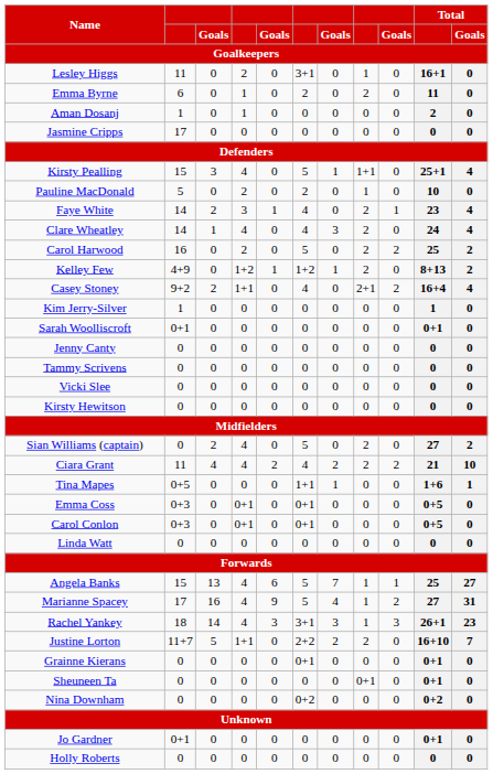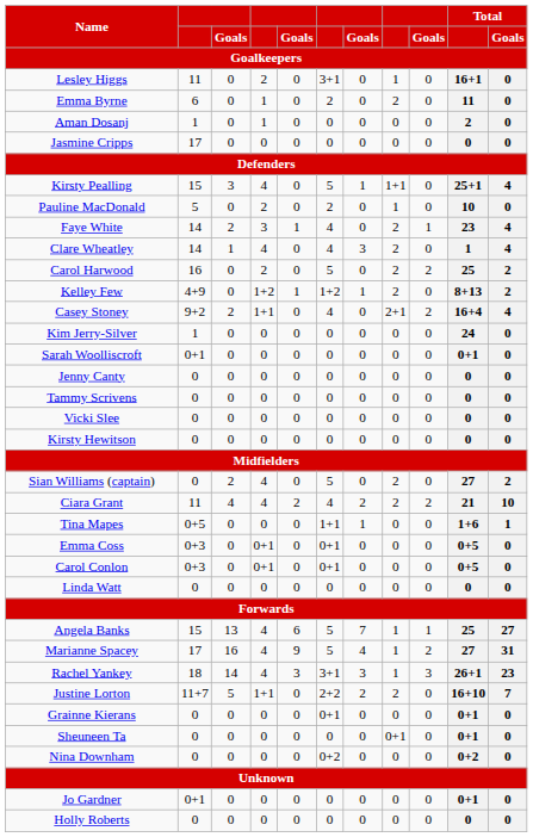 <table class="wikitable" style="text-align:center; font-size:100%; ">
 <tr>
 <th rowspan="2" style="background:#d50000; color:white; text-align:center;width:200px">Name</th>
 <th colspan="2" style="background:#d50000; color:white; text-align:center;"></th>
 <th colspan="2" style="background:#d50000; color:white; text-align:center;"></th>
 <th colspan="2" style="background:#d50000; color:white; text-align:center;"></th>
 <th colspan="2" style="background:#d50000; color:white; text-align:center;"></th>
 <th colspan="2" style="background:#d50000; color:white; text-align:center;">Total</th>
 </tr>
 <tr>
 <th style="background:#d50000; color:white; text-align:center;width=50px"></th>
 <th style="background:#d50000; color:white; text-align:center;width=50px">Goals</th>
 <th style="background:#d50000; color:white; text-align:center;width=50px"></th>
 <th style="background:#d50000; color:white; text-align:center;width=50px">Goals</th>
 <th style="background:#d50000; color:white; text-align:center;width=50px"></th>
 <th style="background:#d50000; color:white; text-align:center;width=50px">Goals</th>
 <th style="background:#d50000; color:white; text-align:center;width=50px"></th>
 <th style="background:#d50000; color:white; text-align:center;width=50px">Goals</th>
 <th style="background:#d50000; color:white; text-align:center;width=50px"></th>
 <th style="background:#d50000; color:white; text-align:center;width=50px">Goals</th>
 </tr>
 <tr>
 <th colspan="11" style="background:#d50000; color:white; text-align:center;">Goalkeepers</th>
 </tr>
 <tr>
 <td> <a href='#'>Lesley Higgs</a></td>
 <td>11</td>
 <td>0</td>
 <td>2</td>
 <td>0</td>
 <td>3+1</td>
 <td>0</td>
 <td>1</td>
 <td>0</td>
 <th>16+1</th>
 <th>0</th>
 </tr>
 <tr>
 <td> <a href='#'>Emma Byrne</a></td>
 <td>6</td>
 <td>0</td>
 <td>1</td>
 <td>0</td>
 <td>2</td>
 <td>0</td>
 <td>2</td>
 <td>0</td>
 <th>11</th>
 <th>0</th>
 </tr>
 <tr>
 <td> <a href='#'>Aman Dosanj</a></td>
 <td>1</td>
 <td>0</td>
 <td>1</td>
 <td>0</td>
 <td>0</td>
 <td>0</td>
 <td>0</td>
 <td>0</td>
 <th>2</th>
 <th>0</th>
 </tr>
 <tr>
 <td> <a href='#'>Jasmine Cripps</a></td>
 <td>17</td>
 <td>0</td>
 <td>0</td>
 <td>0</td>
 <td>0</td>
 <td>0</td>
 <td>0</td>
 <td>0</td>
 <th>0</th>
 <th>0</th>
 </tr>
 <tr>
 <th colspan="11" style="background:#d50000; color:white; text-align:center;">Defenders</th>
 </tr>
 <tr>
 <td> <a href='#'>Kirsty Pealling</a></td>
 <td>15</td>
 <td>3</td>
 <td>4</td>
 <td>0</td>
 <td>5</td>
 <td>1</td>
 <td>1+1</td>
 <td>0</td>
 <th>25+1</th>
 <th>4</th>
 </tr>
 <tr>
 <td> <a href='#'>Pauline MacDonald</a></td>
 <td>5</td>
 <td>0</td>
 <td>2</td>
 <td>0</td>
 <td>2</td>
 <td>0</td>
 <td>1</td>
 <td>0</td>
 <th>10</th>
 <th>0</th>
 </tr>
 <tr>
 <td> <a href='#'>Faye White</a></td>
 <td>14</td>
 <td>2</td>
 <td>3</td>
 <td>1</td>
 <td>4</td>
 <td>0</td>
 <td>2</td>
 <td>1</td>
 <th>23</th>
 <th>4</th>
 </tr>
 <tr>
 <td> <a href='#'>Clare Wheatley</a></td>
 <td>14</td>
 <td>1</td>
 <td>4</td>
 <td>0</td>
 <td>4</td>
 <td>3</td>
 <td>2</td>
 <td>0</td>
-<th>24</th>
+<th>1</th>
 <th>4</th>
 </tr>
 <tr>
 <td> <a href='#'>Carol Harwood</a></td>
 <td>16</td>
 <td>0</td>
 <td>2</td>
 <td>0</td>
 <td>5</td>
 <td>0</td>
 <td>2</td>
 <td>2</td>
 <th>25</th>
 <th>2</th>
 </tr>
 <tr>
 <td> <a href='#'>Kelley Few</a></td>
 <td>4+9</td>
 <td>0</td>
 <td>1+2</td>
 <td>1</td>
 <td>1+2</td>
 <td>1</td>
 <td>2</td>
 <td>0</td>
 <th>8+13</th>
 <th>2</th>
 </tr>
 <tr>
 <td> <a href='#'>Casey Stoney</a></td>
 <td>9+2</td>
 <td>2</td>
 <td>1+1</td>
 <td>0</td>
 <td>4</td>
 <td>0</td>
 <td>2+1</td>
 <td>2</td>
 <th>16+4</th>
 <th>4</th>
 </tr>
 <tr>
 <td> <a href='#'>Kim Jerry-Silver</a></td>
 <td>1</td>
 <td>0</td>
 <td>0</td>
 <td>0</td>
 <td>0</td>
 <td>0</td>
 <td>0</td>
 <td>0</td>
-<th>1</th>
+<th>24</th>
 <th>0</th>
 </tr>
 <tr>
 <td> <a href='#'>Sarah Woolliscroft</a></td>
 <td>0+1</td>
 <td>0</td>
 <td>0</td>
 <td>0</td>
 <td>0</td>
 <td>0</td>
 <td>0</td>
 <td>0</td>
 <th>0+1</th>
 <th>0</th>
 </tr>
 <tr>
 <td> <a href='#'>Jenny Canty</a></td>
 <td>0</td>
 <td>0</td>
 <td>0</td>
 <td>0</td>
 <td>0</td>
 <td>0</td>
 <td>0</td>
 <td>0</td>
 <th>0</th>
 <th>0</th>
 </tr>
 <tr>
 <td> <a href='#'>Tammy Scrivens</a></td>
 <td>0</td>
 <td>0</td>
 <td>0</td>
 <td>0</td>
 <td>0</td>
 <td>0</td>
 <td>0</td>
 <td>0</td>
 <th>0</th>
 <th>0</th>
 </tr>
 <tr>
 <td> <a href='#'>Vicki Slee</a></td>
 <td>0</td>
 <td>0</td>
 <td>0</td>
 <td>0</td>
 <td>0</td>
 <td>0</td>
 <td>0</td>
 <td>0</td>
 <th>0</th>
 <th>0</th>
 </tr>
 <tr>
 <td><a href='#'>Kirsty Hewitson</a></td>
 <td>0</td>
 <td>0</td>
 <td>0</td>
 <td>0</td>
 <td>0</td>
 <td>0</td>
 <td>0</td>
 <td>0</td>
 <th>0</th>
 <th>0</th>
 </tr>
 <tr>
 <th colspan="11" style="background:#d50000; color:white; text-align:center;">Midfielders</th>
 </tr>
 <tr>
 <td> <a href='#'>Sian Williams</a> (<a href='#'>captain</a>)</td>
 <td>0</td>
 <td>2</td>
 <td>4</td>
 <td>0</td>
 <td>5</td>
 <td>0</td>
 <td>2</td>
 <td>0</td>
 <th>27</th>
 <th>2</th>
 </tr>
 <tr>
 <td> <a href='#'>Ciara Grant</a></td>
 <td>11</td>
 <td>4</td>
 <td>4</td>
 <td>2</td>
 <td>4</td>
 <td>2</td>
 <td>2</td>
 <td>2</td>
 <th>21</th>
 <th>10</th>
 </tr>
 <tr>
 <td> <a href='#'>Tina Mapes</a></td>
 <td>0+5</td>
 <td>0</td>
 <td>0</td>
 <td>0</td>
 <td>1+1</td>
 <td>1</td>
 <td>0</td>
 <td>0</td>
 <th>1+6</th>
 <th>1</th>
 </tr>
 <tr>
 <td> <a href='#'>Emma Coss</a></td>
 <td>0+3</td>
 <td>0</td>
 <td>0+1</td>
 <td>0</td>
 <td>0+1</td>
 <td>0</td>
 <td>0</td>
 <td>0</td>
 <th>0+5</th>
 <th>0</th>
 </tr>
 <tr>
 <td><a href='#'>Carol Conlon</a></td>
 <td>0+3</td>
 <td>0</td>
 <td>0+1</td>
 <td>0</td>
 <td>0+1</td>
 <td>0</td>
 <td>0</td>
 <td>0</td>
 <th>0+5</th>
 <th>0</th>
 </tr>
 <tr>
 <td> <a href='#'>Linda Watt</a></td>
 <td>0</td>
 <td>0</td>
 <td>0</td>
 <td>0</td>
 <td>0</td>
 <td>0</td>
 <td>0</td>
 <td>0</td>
 <th>0</th>
 <th>0</th>
 </tr>
 <tr>
 <th colspan="11" style="background:#d50000; color:white; text-align:center;">Forwards</th>
 </tr>
 <tr>
 <td> <a href='#'>Angela Banks</a></td>
 <td>15</td>
 <td>13</td>
 <td>4</td>
 <td>6</td>
 <td>5</td>
 <td>7</td>
 <td>1</td>
 <td>1</td>
 <th>25</th>
 <th>27</th>
 </tr>
 <tr>
 <td> <a href='#'>Marianne Spacey</a></td>
 <td>17</td>
 <td>16</td>
 <td>4</td>
 <td>9</td>
 <td>5</td>
 <td>4</td>
 <td>1</td>
 <td>2</td>
 <th>27</th>
 <th>31</th>
 </tr>
 <tr>
 <td> <a href='#'>Rachel Yankey</a></td>
 <td>18</td>
 <td>14</td>
 <td>4</td>
 <td>3</td>
 <td>3+1</td>
 <td>3</td>
 <td>1</td>
 <td>3</td>
 <th>26+1</th>
 <th>23</th>
 </tr>
 <tr>
 <td> <a href='#'>Justine Lorton</a></td>
 <td>11+7</td>
 <td>5</td>
 <td>1+1</td>
 <td>0</td>
 <td>2+2</td>
 <td>2</td>
 <td>2</td>
 <td>0</td>
 <th>16+10</th>
 <th>7</th>
 </tr>
 <tr>
 <td> <a href='#'>Grainne Kierans</a></td>
 <td>0</td>
 <td>0</td>
 <td>0</td>
 <td>0</td>
 <td>0+1</td>
 <td>0</td>
 <td>0</td>
 <td>0</td>
 <th>0+1</th>
 <th>0</th>
 </tr>
 <tr>
 <td> <a href='#'>Sheuneen Ta</a></td>
 <td>0</td>
 <td>0</td>
 <td>0</td>
 <td>0</td>
 <td>0</td>
 <td>0</td>
 <td>0+1</td>
 <td>0</td>
 <th>0+1</th>
 <th>0</th>
 </tr>
 <tr>
 <td> <a href='#'>Nina Downham</a></td>
 <td>0</td>
 <td>0</td>
 <td>0</td>
 <td>0</td>
 <td>0+2</td>
 <td>0</td>
 <td>0</td>
 <td>0</td>
 <th>0+2</th>
 <th>0</th>
 </tr>
 <tr>
 <th colspan="11" style="background:#d50000; color:white; text-align:center;">Unknown</th>
 </tr>
 <tr>
 <td><a href='#'>Jo Gardner</a></td>
 <td>0+1</td>
 <td>0</td>
 <td>0</td>
 <td>0</td>
 <td>0</td>
 <td>0</td>
 <td>0</td>
 <td>0</td>
 <th>0+1</th>
 <th>0</th>
 </tr>
 <tr>
 <td><a href='#'>Holly Roberts</a></td>
 <td>0</td>
 <td>0</td>
 <td>0</td>
 <td>0</td>
 <td>0</td>
 <td>0</td>
 <td>0</td>
 <td>0</td>
 <th>0</th>
 <th>0</th>
 </tr>
 </table>
